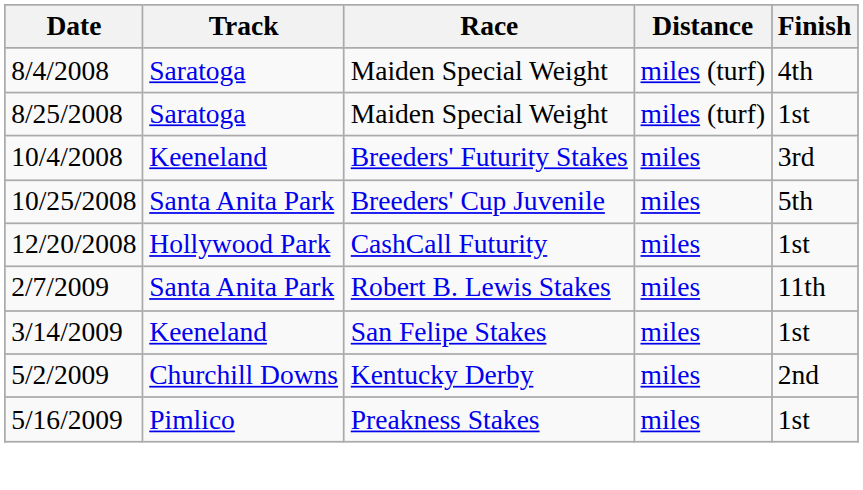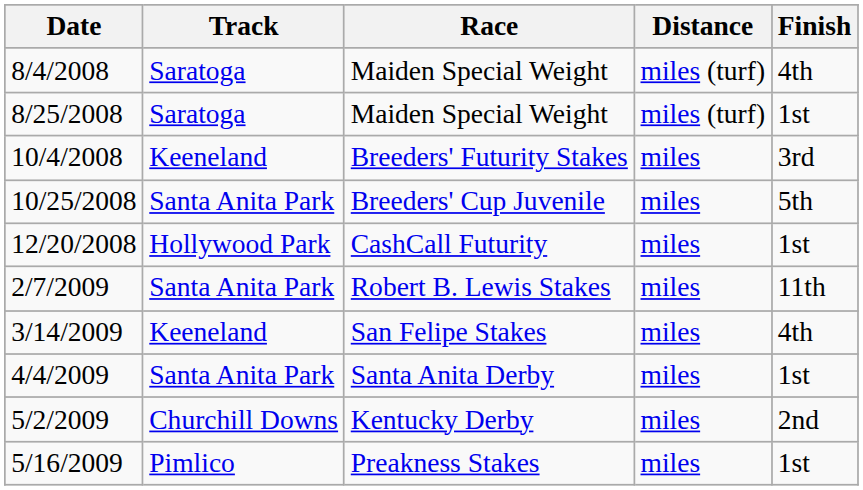 <table class="wikitable sortable">
 <tr>
 <th>Date</th>
 <th>Track</th>
 <th>Race</th>
 <th>Distance</th>
 <th>Finish</th>
 </tr>
 <tr>
 <td>8/4/2008</td>
 <td><a href='#'>Saratoga</a></td>
 <td>Maiden Special Weight</td>
 <td> <a href='#'>miles</a> (turf)</td>
 <td>4th</td>
 </tr>
 <tr>
 <td>8/25/2008</td>
 <td><a href='#'>Saratoga</a></td>
 <td>Maiden Special Weight</td>
 <td> <a href='#'>miles</a> (turf)</td>
 <td>1st</td>
 </tr>
 <tr>
 <td>10/4/2008</td>
 <td><a href='#'>Keeneland</a></td>
 <td><a href='#'>Breeders' Futurity Stakes</a></td>
 <td> <a href='#'>miles</a></td>
 <td>3rd</td>
 </tr>
 <tr>
 <td>10/25/2008</td>
 <td><a href='#'>Santa Anita Park</a></td>
 <td><a href='#'>Breeders' Cup Juvenile</a></td>
 <td> <a href='#'>miles</a></td>
 <td>5th</td>
 </tr>
 <tr>
 <td>12/20/2008</td>
 <td><a href='#'>Hollywood Park</a></td>
 <td><a href='#'>CashCall Futurity</a></td>
 <td> <a href='#'>miles</a></td>
 <td>1st</td>
 </tr>
 <tr>
 <td>2/7/2009</td>
 <td><a href='#'>Santa Anita Park</a></td>
 <td><a href='#'>Robert B. Lewis Stakes</a></td>
 <td> <a href='#'>miles</a></td>
 <td>11th</td>
 </tr>
 <tr>
 <td>3/14/2009</td>
 <td><a href='#'>Keeneland</a></td>
 <td><a href='#'>San Felipe Stakes</a></td>
 <td> <a href='#'>miles</a></td>
+<td>4th</td>
+</tr>
+<tr>
+<td>4/4/2009</td>
+<td><a href='#'>Santa Anita Park</a></td>
+<td><a href='#'>Santa Anita Derby</a></td>
+<td> <a href='#'>miles</a></td>
 <td>1st</td>
 </tr>
 <tr>
 <td>5/2/2009</td>
 <td><a href='#'>Churchill Downs</a></td>
 <td><a href='#'>Kentucky Derby</a></td>
 <td> <a href='#'>miles</a></td>
 <td>2nd</td>
 </tr>
 <tr>
 <td>5/16/2009</td>
 <td><a href='#'>Pimlico</a></td>
 <td><a href='#'>Preakness Stakes</a></td>
 <td> <a href='#'>miles</a></td>
 <td>1st</td>
 </tr>
 </table>
